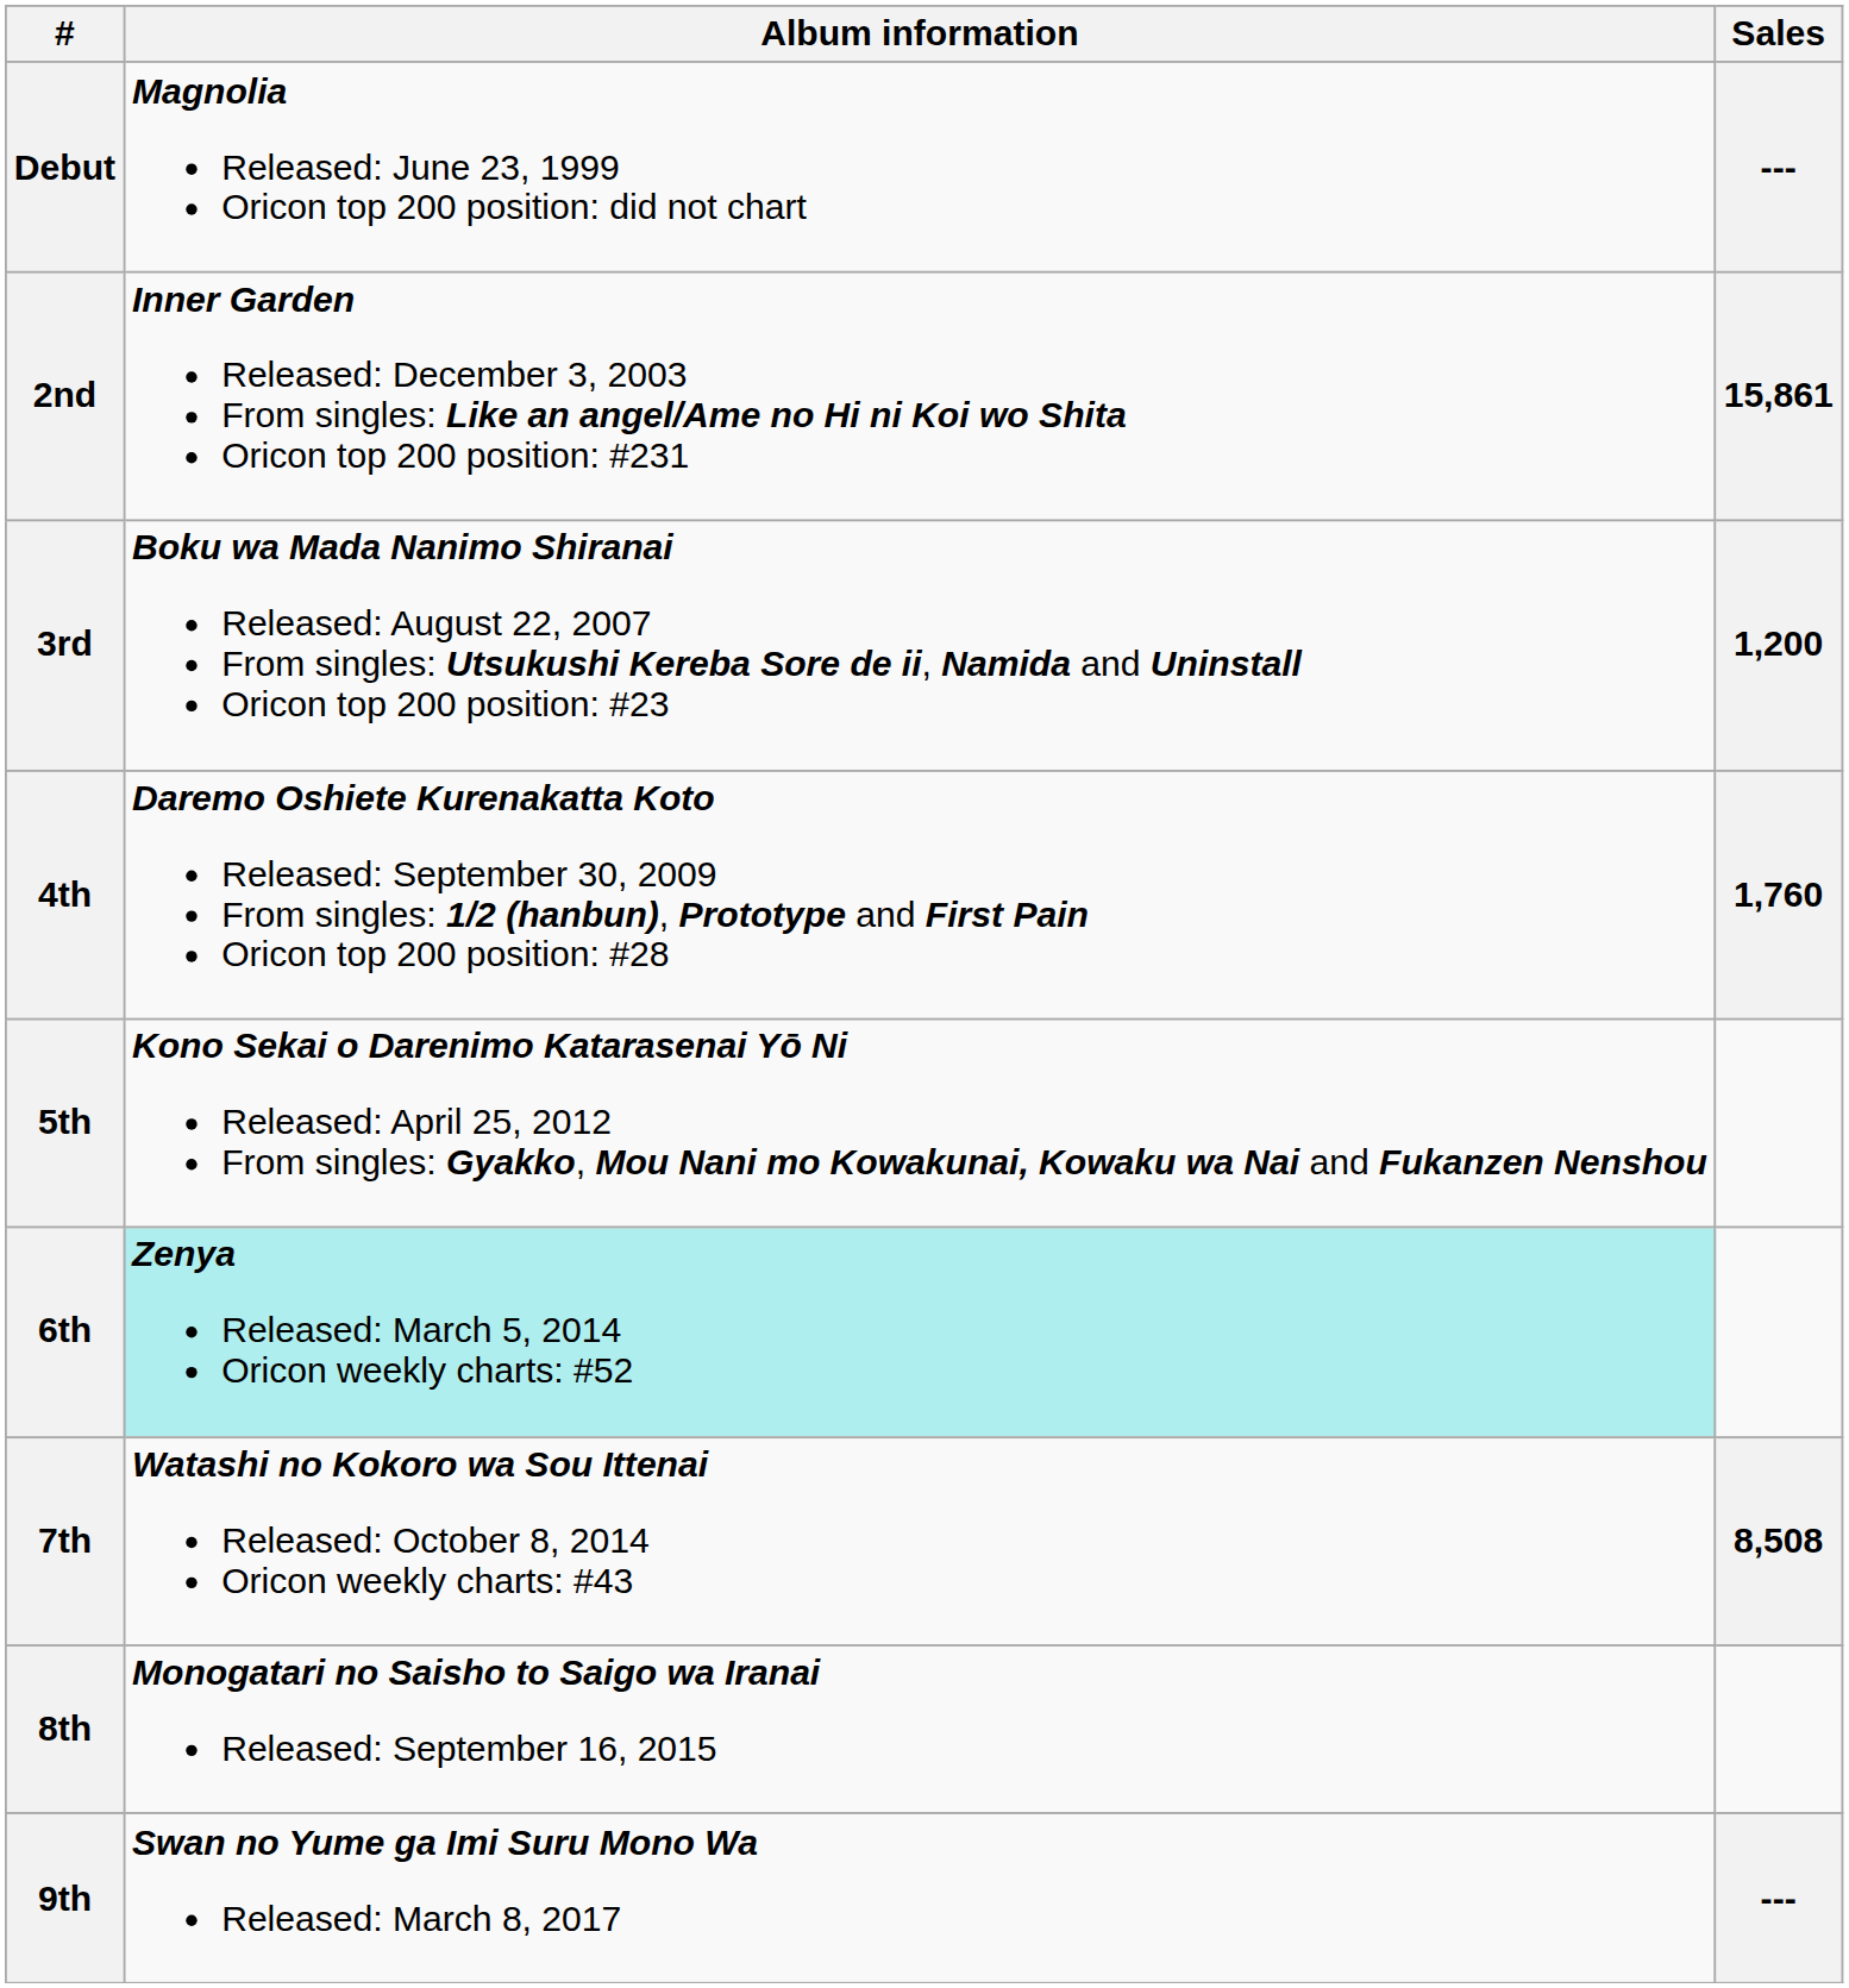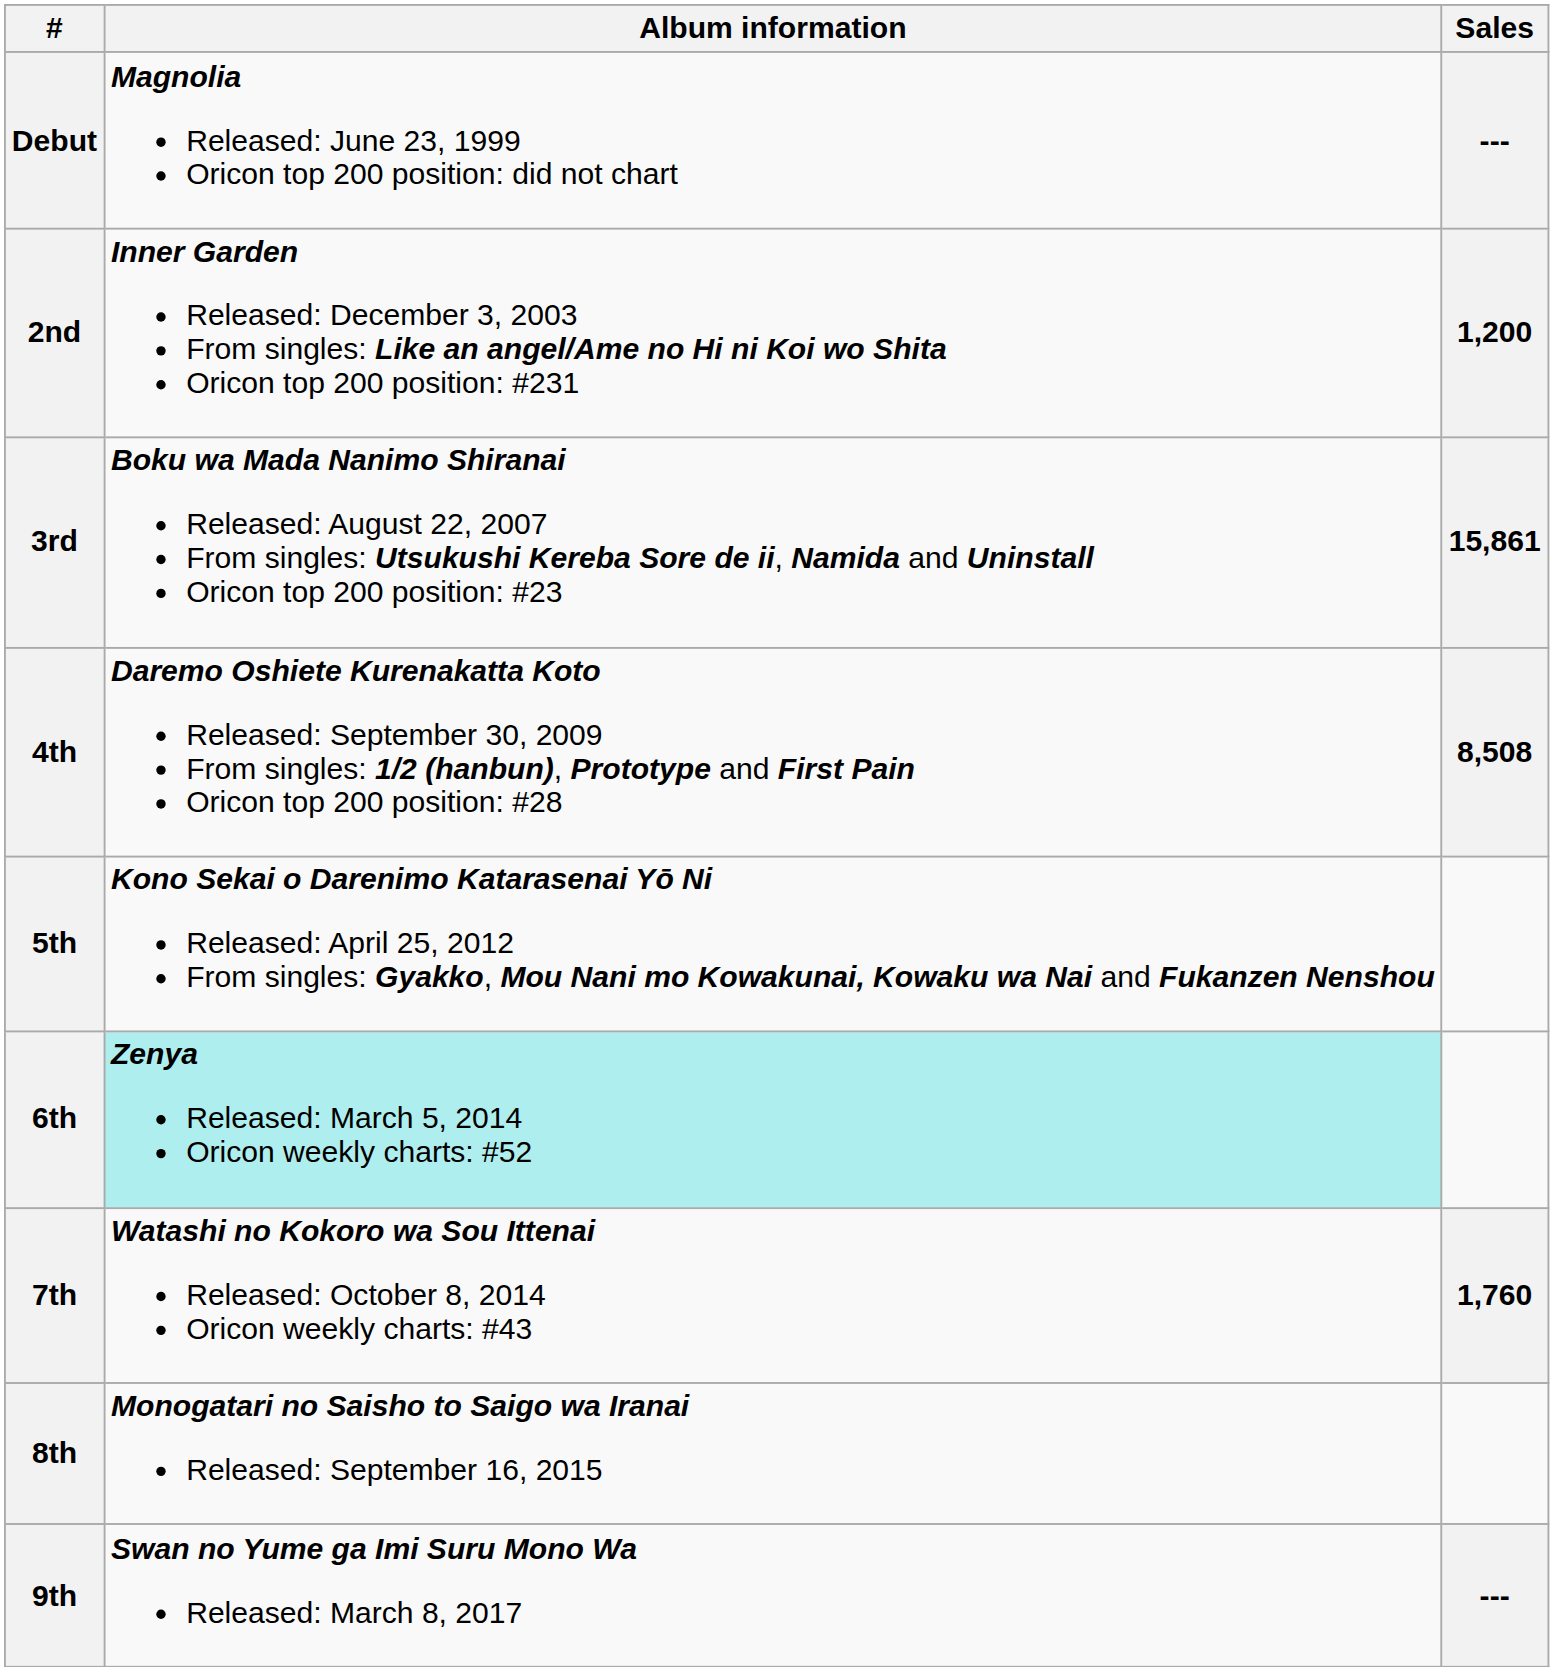 <table class="wikitable">
 <tr>
 <th>#</th>
 <th>Album information</th>
 <th>Sales</th>
 </tr>
 <tr>
 <th>Debut</th>
 <td><strong><em>Magnolia</em></strong><br><ul><li>Released: June 23, 1999</li><li>Oricon top 200 position: did not chart</li></ul></td>
 <th>---</th>
 </tr>
 <tr>
 <th>2nd</th>
 <td><strong><em>Inner Garden</em></strong><br><ul><li>Released: December 3, 2003</li><li>From singles: <strong><em>Like an angel/Ame no Hi ni Koi wo Shita</em></strong></li><li>Oricon top 200 position: #231</li></ul></td>
-<th>15,861</th>
+<th>1,200</th>
 </tr>
 <tr>
 <th>3rd</th>
 <td><strong><em>Boku wa Mada Nanimo Shiranai</em></strong><br><ul><li>Released: August 22, 2007</li><li>From singles: <strong><em>Utsukushi Kereba Sore de ii</em></strong>, <strong><em>Namida</em></strong> and <strong><em>Uninstall</em></strong></li><li>Oricon top 200 position: #23</li></ul></td>
-<th>1,200</th>
+<th>15,861</th>
 </tr>
 <tr>
 <th>4th</th>
 <td><strong><em>Daremo Oshiete Kurenakatta Koto</em></strong><br><ul><li>Released: September 30, 2009</li><li>From singles: <strong><em>1/2 (hanbun)</em></strong>, <strong><em>Prototype</em></strong> and <strong><em>First Pain</em></strong></li><li>Oricon top 200 position: #28</li></ul></td>
-<th>1,760</th>
+<th>8,508</th>
 </tr>
 <tr>
 <th>5th</th>
 <td><strong><em>Kono Sekai o Darenimo Katarasenai Yō Ni</em></strong><br><ul><li>Released: April 25, 2012</li><li>From singles: <strong><em>Gyakko</em></strong>, <strong><em>Mou Nani mo Kowakunai, Kowaku wa Nai</em></strong> and <strong><em>Fukanzen Nenshou</em></strong></li></ul></td>
 <td></td>
 </tr>
 <tr>
 <th>6th</th>
 <td style="background: paleturquoise;"><strong><em>Zenya</em></strong><br><ul><li>Released: March 5, 2014</li><li>Oricon weekly charts: #52</li></ul></td>
 <td></td>
 </tr>
 <tr>
 <th>7th</th>
 <td><strong><em>Watashi no Kokoro wa Sou Ittenai</em></strong><br><ul><li>Released: October 8, 2014</li><li>Oricon weekly charts: #43</li></ul></td>
-<th>8,508</th>
+<th>1,760</th>
 </tr>
 <tr>
 <th>8th</th>
 <td><strong><em>Monogatari no Saisho to Saigo wa Iranai</em></strong><br><ul><li>Released: September 16, 2015</li></ul></td>
 </tr>
 <tr>
 <th>9th</th>
 <td><strong><em>Swan no Yume ga Imi Suru Mono Wa</em></strong><br><ul><li>Released: March 8, 2017</li></ul></td>
 <th>---</th>
 </tr>
 <tr>
 </tr>
 </table>
